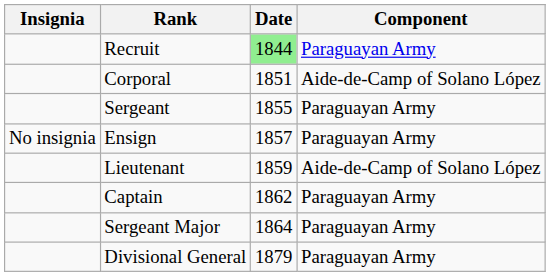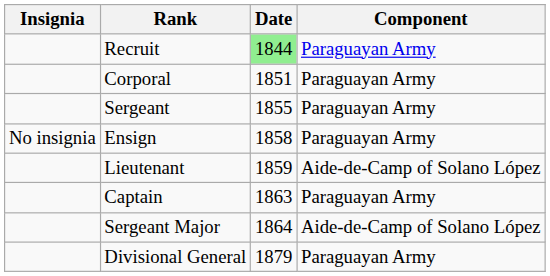 <table class="wikitable">
 <tr>
 <th>Insignia</th>
 <th>Rank</th>
 <th>Date</th>
 <th>Component</th>
 </tr>
 <tr>
 <td></td>
 <td>Recruit</td>
 <td style="background: lightgreen;">1844</td>
 <td><a href='#'>Paraguayan Army</a></td>
 </tr>
 <tr>
 <td></td>
 <td>Corporal</td>
 <td>1851</td>
-<td>Aide-de-Camp of Solano López</td>
+<td>Paraguayan Army</td>
 </tr>
 <tr>
 <td></td>
 <td>Sergeant</td>
 <td>1855</td>
 <td>Paraguayan Army</td>
 </tr>
 <tr>
 <td>No insignia</td>
 <td>Ensign</td>
-<td>1857</td>
+<td>1858</td>
 <td>Paraguayan Army</td>
 </tr>
 <tr>
 <td></td>
 <td>Lieutenant</td>
 <td>1859</td>
 <td>Aide-de-Camp of Solano López</td>
 </tr>
 <tr>
 <td></td>
 <td>Captain</td>
-<td>1862</td>
+<td>1863</td>
 <td>Paraguayan Army</td>
 </tr>
 <tr>
 <td></td>
 <td>Sergeant Major</td>
 <td>1864</td>
-<td>Paraguayan Army</td>
+<td>Aide-de-Camp of Solano López</td>
 </tr>
 <tr>
 <td></td>
 <td>Divisional General</td>
 <td>1879</td>
 <td>Paraguayan Army</td>
 </tr>
 </table>
